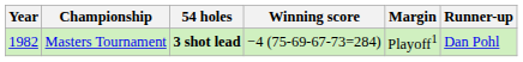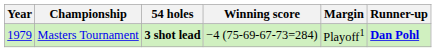 <table class="wikitable">
 <tr>
 <th>Year</th>
 <th>Championship</th>
 <th>54 holes</th>
 <th>Winning score</th>
 <th>Margin</th>
 <th>Runner-up</th>
 </tr>
 <tr style="background:#D0F0C0;">
-<td><a href='#'>1982</a></td>
+<td><a href='#'>1979</a></td>
 <td><a href='#'>Masters Tournament</a></td>
 <td><strong>3 shot lead</strong></td>
 <td>−4 (75-69-67-73=284)</td>
 <td>Playoff<sup>1</sup></td>
-<td> <a href='#'>Dan Pohl</a></td>
+<td><strong> <a href='#'>Dan Pohl</a></strong></td>
 </tr>
 </table>
